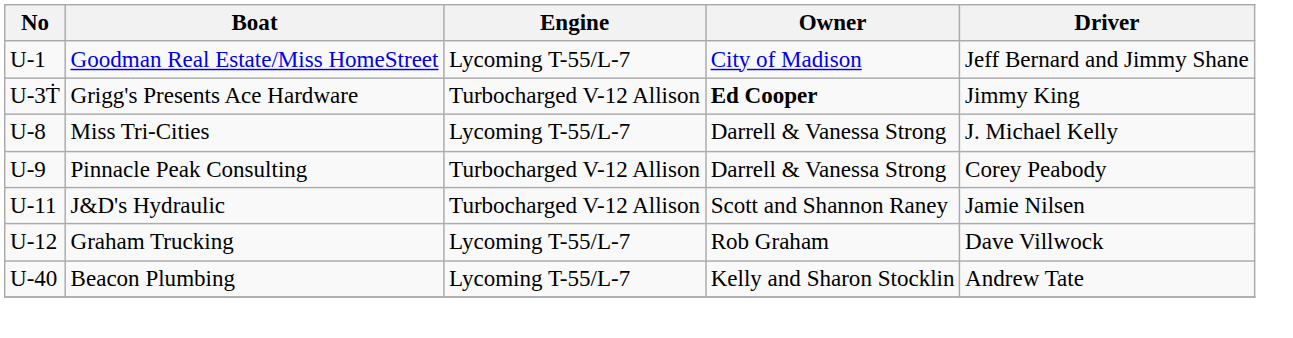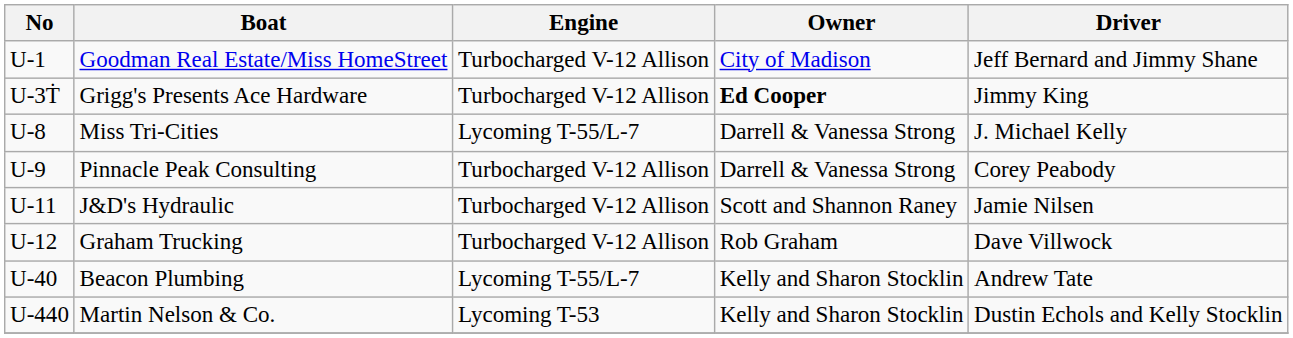 <table class="wikitable">
 <tr>
 <th>No</th>
 <th>Boat</th>
 <th>Engine</th>
 <th>Owner</th>
 <th>Driver</th>
 </tr>
 <tr>
 <td>U-1</td>
 <td><a href='#'>Goodman Real Estate/Miss HomeStreet</a></td>
-<td>Lycoming T-55/L-7</td>
+<td>Turbocharged V-12 Allison</td>
 <td><a href='#'>City of Madison</a></td>
 <td>Jeff Bernard and Jimmy Shane</td>
 </tr>
 <tr>
 <td>U-3Ṫ</td>
 <td>Grigg's Presents Ace Hardware</td>
 <td>Turbocharged V-12 Allison</td>
 <td><strong>Ed Cooper</strong></td>
 <td>Jimmy King</td>
 </tr>
 <tr>
 <td>U-8</td>
 <td>Miss Tri-Cities</td>
 <td>Lycoming T-55/L-7</td>
 <td>Darrell & Vanessa Strong</td>
 <td>J. Michael Kelly</td>
 </tr>
 <tr>
 <td>U-9</td>
 <td>Pinnacle Peak Consulting</td>
 <td>Turbocharged V-12 Allison</td>
 <td>Darrell & Vanessa Strong</td>
 <td>Corey Peabody</td>
 </tr>
 <tr>
 <td>U-11</td>
 <td>J&D's Hydraulic</td>
 <td>Turbocharged V-12 Allison</td>
 <td>Scott and Shannon Raney</td>
 <td>Jamie Nilsen</td>
 </tr>
 <tr>
 <td>U-12</td>
 <td>Graham Trucking</td>
-<td>Lycoming T-55/L-7</td>
+<td>Turbocharged V-12 Allison</td>
 <td>Rob Graham</td>
 <td>Dave Villwock</td>
 </tr>
 <tr>
 <td>U-40</td>
 <td>Beacon Plumbing</td>
 <td>Lycoming T-55/L-7</td>
 <td>Kelly and Sharon Stocklin</td>
 <td>Andrew Tate</td>
 </tr>
 <tr>
+<td>U-440</td>
+<td>Martin Nelson & Co.</td>
+<td>Lycoming T-53</td>
+<td>Kelly and Sharon Stocklin</td>
+<td>Dustin Echols and Kelly Stocklin</td>
+</tr>
+<tr>
 </tr>
 </table>
